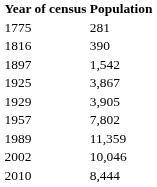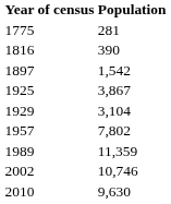 <table class="standard" style="white-space:nowrap;">
 <tr>
 <th>Year of census</th>
 <th>Population</th>
 </tr>
 <tr>
 <td>1775</td>
 <td> 281</td>
 </tr>
 <tr>
 <td>1816</td>
 <td> 390</td>
 </tr>
 <tr>
 <td>1897</td>
 <td> 1,542</td>
 </tr>
 <tr>
 <td>1925</td>
 <td> 3,867</td>
 </tr>
 <tr>
 <td>1929</td>
-<td> 3,905</td>
+<td> 3,104</td>
 </tr>
 <tr>
 <td>1957</td>
 <td> 7,802</td>
 </tr>
 <tr>
 <td>1989</td>
 <td> 11,359</td>
 </tr>
 <tr>
 <td>2002</td>
-<td> 10,046</td>
+<td> 10,746</td>
 </tr>
 <tr>
 <td>2010</td>
-<td> 8,444</td>
+<td> 9,630</td>
 </tr>
 </table>
